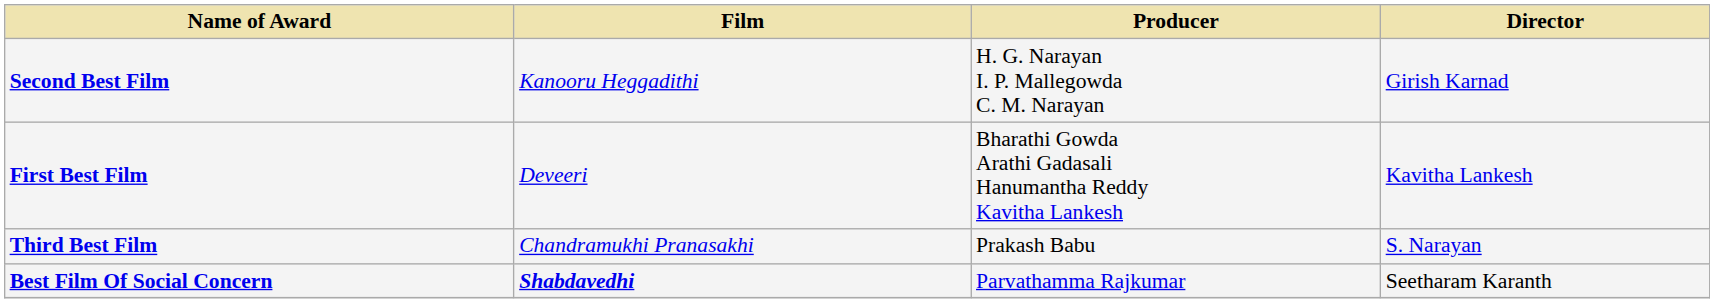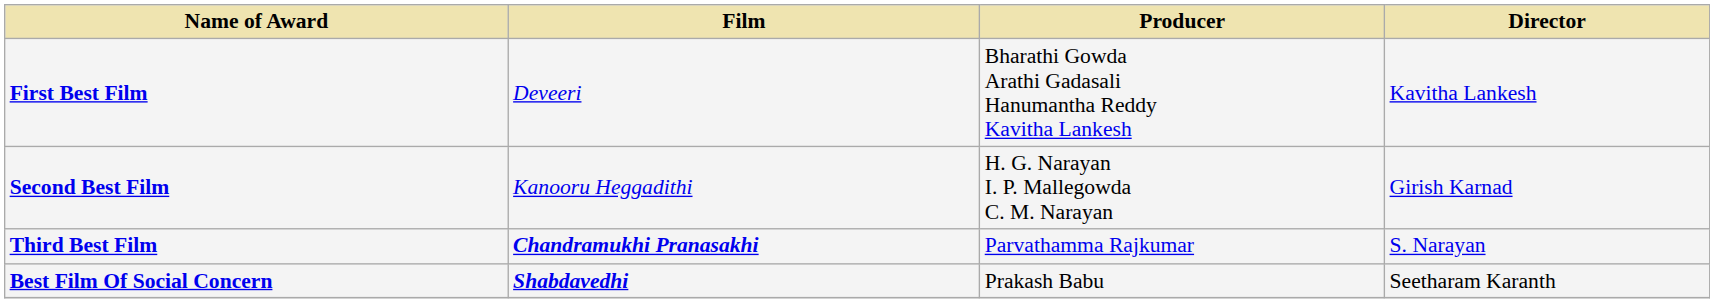 <table class="wikitable" style="width:100%;">
 <tr>
 <th style="background-color:#EFE4B0;">Name of Award</th>
 <th style="background-color:#EFE4B0;">Film</th>
 <th style="background-color:#EFE4B0;">Producer</th>
 <th style="background-color:#EFE4B0;">Director</th>
 </tr>
 <tr style="background-color:#F4F4F4">
+<td><strong><a href='#'>First Best Film</a></strong></td>
+<td><em><a href='#'>Deveeri</a></em></td>
+<td>Bharathi Gowda<br>Arathi Gadasali<br>Hanumantha Reddy<br><a href='#'>Kavitha Lankesh</a></td>
+<td><a href='#'>Kavitha Lankesh</a></td>
+</tr>
+<tr style="background-color:#F4F4F4">
 <td><strong><a href='#'>Second Best Film</a></strong></td>
 <td><em><a href='#'>Kanooru Heggadithi</a></em></td>
 <td>H. G. Narayan<br>I. P. Mallegowda<br>C. M. Narayan</td>
 <td><a href='#'>Girish Karnad</a></td>
 </tr>
 <tr style="background-color:#F4F4F4">
-<td><strong><a href='#'>First Best Film</a></strong></td>
-<td><em><a href='#'>Deveeri</a></em></td>
-<td>Bharathi Gowda<br>Arathi Gadasali<br>Hanumantha Reddy<br><a href='#'>Kavitha Lankesh</a></td>
-<td><a href='#'>Kavitha Lankesh</a></td>
-</tr>
-<tr style="background-color:#F4F4F4">
 <td><strong><a href='#'>Third Best Film</a></strong></td>
-<td><em><a href='#'>Chandramukhi Pranasakhi</a></em></td>
-<td>Prakash Babu</td>
+<td><strong><em><a href='#'>Chandramukhi Pranasakhi</a></em></strong></td>
+<td><a href='#'>Parvathamma Rajkumar</a></td>
 <td><a href='#'>S. Narayan</a></td>
 </tr>
 <tr style="background-color:#F4F4F4">
 <td><strong><a href='#'>Best Film Of Social Concern</a></strong></td>
 <td><strong><em><a href='#'>Shabdavedhi</a></em></strong></td>
-<td><a href='#'>Parvathamma Rajkumar</a></td>
+<td>Prakash Babu</td>
 <td>Seetharam Karanth</td>
 </tr>
 <tr style="background-color:#F4F4F4">
 </tr>
 </table>
